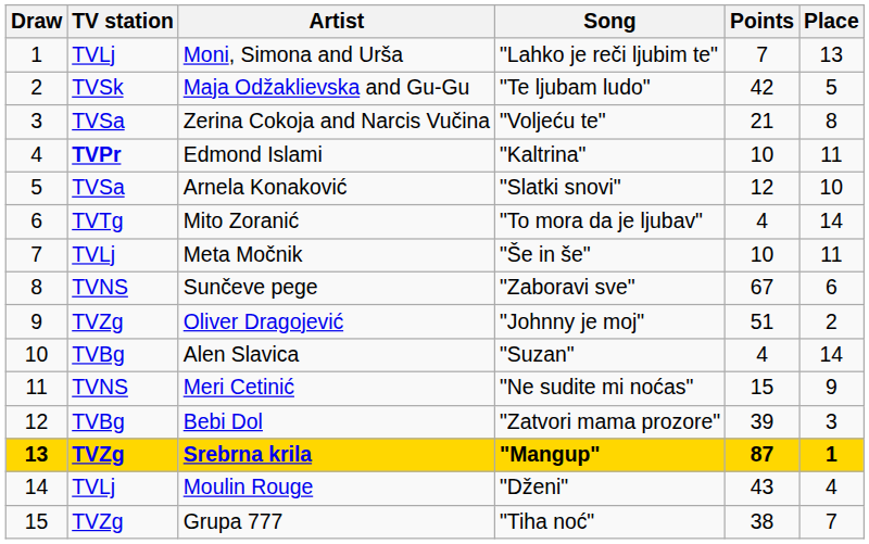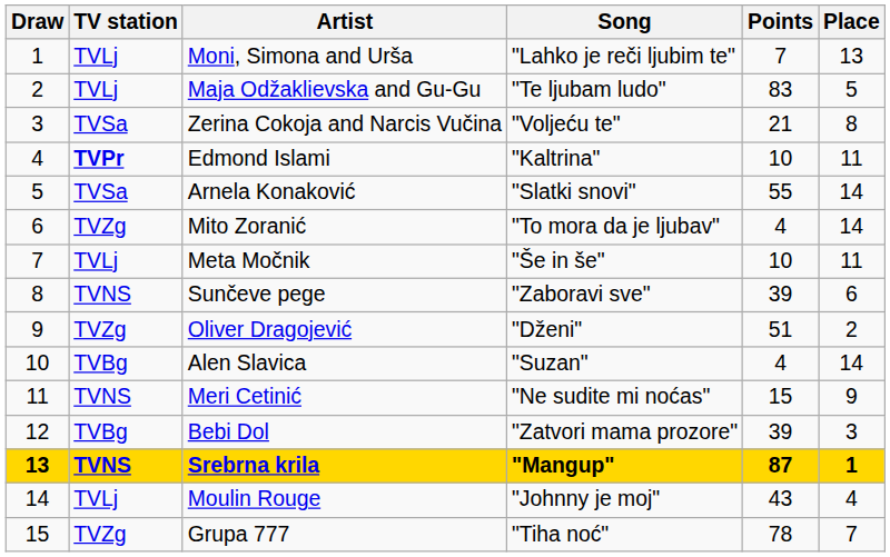 <table class="sortable wikitable" style="margin: 1em auto 1em auto; text-align:center">
 <tr>
 <th>Draw</th>
 <th>TV station</th>
 <th>Artist</th>
 <th>Song</th>
 <th>Points</th>
 <th>Place</th>
 </tr>
 <tr>
 <td>1</td>
 <td align="left"> <a href='#'>TVLj</a></td>
 <td align="left"><a href='#'>Moni</a>, Simona and Urša</td>
 <td align="left">"Lahko je reči ljubim te"</td>
 <td>7</td>
 <td>13</td>
 </tr>
 <tr>
 <td>2</td>
-<td align="left"> <a href='#'>TVSk</a></td>
+<td align="left"> <a href='#'>TVLj</a></td>
 <td align="left"><a href='#'>Maja Odžaklievska</a> and Gu-Gu</td>
 <td align="left">"Te ljubam ludo"</td>
-<td>42</td>
+<td>83</td>
 <td>5</td>
 </tr>
 <tr>
 <td>3</td>
 <td align="left"> <a href='#'>TVSa</a></td>
 <td align="left">Zerina Cokoja and Narcis Vučina</td>
 <td align="left">"Voljeću te"</td>
 <td>21</td>
 <td>8</td>
 </tr>
 <tr>
 <td>4</td>
 <td align="left"><strong> <a href='#'>TVPr</a></strong></td>
 <td align="left">Edmond Islami</td>
 <td align="left">"Kaltrina"</td>
 <td>10</td>
 <td>11</td>
 </tr>
 <tr>
 <td>5</td>
 <td align="left"> <a href='#'>TVSa</a></td>
 <td align="left">Arnela Konaković</td>
 <td align="left">"Slatki snovi"</td>
-<td>12</td>
-<td>10</td>
+<td>55</td>
+<td>14</td>
 </tr>
 <tr>
 <td>6</td>
-<td align="left"> <a href='#'>TVTg</a></td>
+<td align="left"> <a href='#'>TVZg</a></td>
 <td align="left">Mito Zoranić</td>
 <td align="left">"To mora da je ljubav"</td>
 <td>4</td>
 <td>14</td>
 </tr>
 <tr>
 <td>7</td>
 <td align="left"> <a href='#'>TVLj</a></td>
 <td align="left">Meta Močnik</td>
 <td align="left">"Še in še"</td>
 <td>10</td>
 <td>11</td>
 </tr>
 <tr>
 <td>8</td>
 <td align="left"> <a href='#'>TVNS</a></td>
 <td align="left">Sunčeve pege</td>
 <td align="left">"Zaboravi sve"</td>
-<td>67</td>
+<td>39</td>
 <td>6</td>
 </tr>
 <tr>
 <td>9</td>
 <td align="left"> <a href='#'>TVZg</a></td>
 <td align="left"><a href='#'>Oliver Dragojević</a></td>
-<td align="left">"Johnny je moj"</td>
+<td align="left">"Dženi"</td>
 <td>51</td>
 <td>2</td>
 </tr>
 <tr>
 <td>10</td>
 <td align="left"> <a href='#'>TVBg</a></td>
 <td align="left">Alen Slavica</td>
 <td align="left">"Suzan"</td>
 <td>4</td>
 <td>14</td>
 </tr>
 <tr>
 <td>11</td>
 <td align="left"> <a href='#'>TVNS</a></td>
 <td align="left"><a href='#'>Meri Cetinić</a></td>
 <td align="left">"Ne sudite mi noćas"</td>
 <td>15</td>
 <td>9</td>
 </tr>
 <tr>
 <td>12</td>
 <td align="left"> <a href='#'>TVBg</a></td>
 <td align="left"><a href='#'>Bebi Dol</a></td>
 <td align="left">"Zatvori mama prozore"</td>
 <td>39</td>
 <td>3</td>
 </tr>
 <tr bgcolor="gold" style="font-weight:bold;">
 <td>13</td>
-<td align="left"> <a href='#'>TVZg</a></td>
+<td align="left"> <a href='#'>TVNS</a></td>
 <td align="left"><a href='#'>Srebrna krila</a></td>
 <td align="left">"Mangup"</td>
 <td>87</td>
 <td>1</td>
 </tr>
 <tr>
 <td>14</td>
 <td align="left"> <a href='#'>TVLj</a></td>
 <td align="left"><a href='#'>Moulin Rouge</a></td>
-<td align="left">"Dženi"</td>
+<td align="left">"Johnny je moj"</td>
 <td>43</td>
 <td>4</td>
 </tr>
 <tr>
 <td>15</td>
 <td align="left"> <a href='#'>TVZg</a></td>
 <td align="left">Grupa 777</td>
 <td align="left">"Tiha noć"</td>
-<td>38</td>
+<td>78</td>
 <td>7</td>
 </tr>
 </table>
